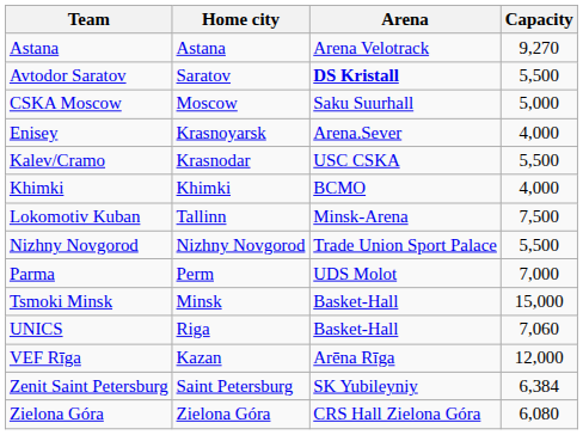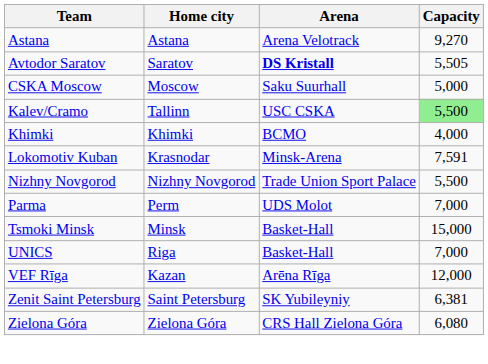 <table class="wikitable sortable">
 <tr>
 <th>Team</th>
 <th>Home city</th>
 <th>Arena</th>
 <th>Capacity</th>
 </tr>
 <tr>
 <td> <a href='#'>Astana</a></td>
 <td><a href='#'>Astana</a></td>
 <td><a href='#'>Arena Velotrack</a></td>
 <td style="text-align:center">9,270</td>
 </tr>
 <tr>
 <td> <a href='#'>Avtodor Saratov</a></td>
 <td><a href='#'>Saratov</a></td>
 <td><strong><a href='#'>DS Kristall</a></strong></td>
-<td style="text-align:center">5,500</td>
+<td style="text-align:center">5,505</td>
 </tr>
 <tr>
 <td> <a href='#'>CSKA Moscow</a></td>
 <td><a href='#'>Moscow</a></td>
 <td><a href='#'>Saku Suurhall</a></td>
 <td style="text-align:center">5,000</td>
 </tr>
 <tr>
-<td> <a href='#'>Enisey</a></td>
-<td><a href='#'>Krasnoyarsk</a></td>
-<td><a href='#'>Arena.Sever</a></td>
-<td style="text-align:center">4,000</td>
-</tr>
-<tr>
 <td> <a href='#'>Kalev/Cramo</a></td>
-<td><a href='#'>Krasnodar</a></td>
+<td><a href='#'>Tallinn</a></td>
 <td><a href='#'>USC CSKA</a></td>
-<td style="text-align:center">5,500</td>
+<td style="background: lightgreen; text-align:center">5,500</td>
 </tr>
 <tr>
 <td> <a href='#'>Khimki</a></td>
 <td><a href='#'>Khimki</a></td>
 <td><a href='#'>BCMO</a></td>
 <td style="text-align:center">4,000</td>
 </tr>
 <tr>
 <td> <a href='#'>Lokomotiv Kuban</a></td>
-<td><a href='#'>Tallinn</a></td>
+<td><a href='#'>Krasnodar</a></td>
 <td><a href='#'>Minsk-Arena</a></td>
-<td style="text-align:center">7,500</td>
+<td style="text-align:center">7,591</td>
 </tr>
 <tr>
 <td> <a href='#'>Nizhny Novgorod</a></td>
 <td><a href='#'>Nizhny Novgorod</a></td>
 <td><a href='#'>Trade Union Sport Palace</a></td>
 <td style="text-align:center">5,500</td>
 </tr>
 <tr>
 <td> <a href='#'>Parma</a></td>
 <td><a href='#'>Perm</a></td>
 <td><a href='#'>UDS Molot</a></td>
 <td style="text-align:center">7,000</td>
 </tr>
 <tr>
 <td> <a href='#'>Tsmoki Minsk</a></td>
 <td><a href='#'>Minsk</a></td>
 <td><a href='#'>Basket-Hall</a></td>
 <td style="text-align:center">15,000</td>
 </tr>
 <tr>
 <td> <a href='#'>UNICS</a></td>
 <td><a href='#'>Riga</a></td>
 <td><a href='#'>Basket-Hall</a></td>
-<td style="text-align:center">7,060</td>
+<td style="text-align:center">7,000</td>
 </tr>
 <tr>
 <td> <a href='#'>VEF Rīga</a></td>
 <td><a href='#'>Kazan</a></td>
 <td><a href='#'>Arēna Rīga</a></td>
 <td style="text-align:center">12,000</td>
 </tr>
 <tr>
 <td> <a href='#'>Zenit Saint Petersburg</a></td>
 <td><a href='#'>Saint Petersburg</a></td>
 <td><a href='#'>SK Yubileyniy</a></td>
-<td style="text-align:center">6,384</td>
+<td style="text-align:center">6,381</td>
 </tr>
 <tr>
 <td> <a href='#'>Zielona Góra</a></td>
 <td><a href='#'>Zielona Góra</a></td>
 <td><a href='#'>CRS Hall Zielona Góra</a></td>
 <td align=center>6,080</td>
 </tr>
 </table>
